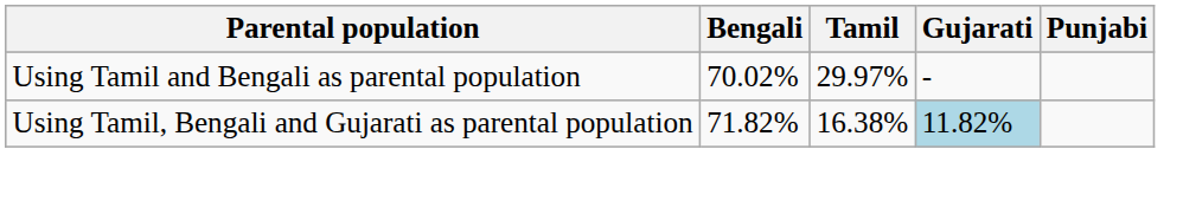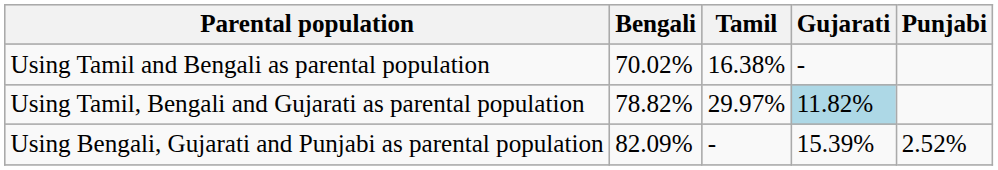 <table class="wikitable">
 <tr>
 <th>Parental population</th>
 <th>Bengali</th>
 <th>Tamil</th>
 <th>Gujarati</th>
 <th>Punjabi</th>
 </tr>
 <tr>
 <td>Using Tamil and Bengali as parental population</td>
 <td>70.02%</td>
-<td>29.97%</td>
+<td>16.38%</td>
 <td>-</td>
 <td></td>
 </tr>
 <tr>
 <td>Using Tamil, Bengali and Gujarati as parental population</td>
-<td>71.82%</td>
-<td>16.38%</td>
+<td>78.82%</td>
+<td>29.97%</td>
 <td style="background: lightblue;">11.82%</td>
 <td></td>
 </tr>
+<tr>
+<td>Using Bengali, Gujarati and Punjabi as parental population</td>
+<td>82.09%</td>
+<td>-</td>
+<td>15.39%</td>
+<td>2.52%</td>
+</tr>
 </table>
